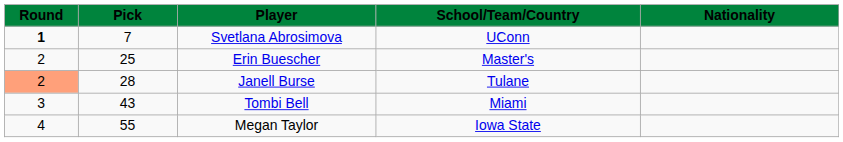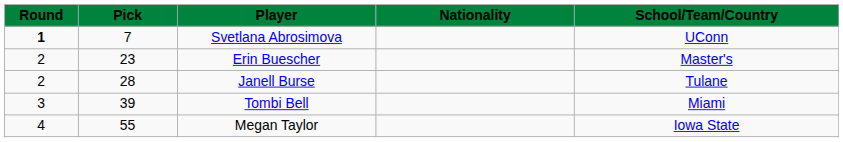 <table class="wikitable" style="text-align:center; width:60em">
 <tr>
 <th style="background: #00843D" width="2%"><span>Round</span></th>
 <th style="background: #00843D" width="5%"><span>Pick</span></th>
 <th style="background: #00843D" width="10%"><span>Player</span></th>
+<th style="background: #00843D" width="10%"><span>Nationality</span></th>
 <th style="background: #00843D" width="10%"><span>School/Team/Country</span></th>
-<th style="background: #00843D" width="10%"><span>Nationality</span></th>
 </tr>
 <tr>
 <td><strong>1</strong></td>
 <td>7</td>
 <td><a href='#'>Svetlana Abrosimova</a></td>
+<td></td>
 <td><a href='#'>UConn</a></td>
-<td></td>
 </tr>
 <tr>
 <td>2</td>
-<td>25</td>
+<td>23</td>
 <td><a href='#'>Erin Buescher</a></td>
+<td></td>
 <td><a href='#'>Master's</a></td>
-<td></td>
 </tr>
 <tr>
-<td style="background: lightsalmon;">2</td>
+<td>2</td>
 <td>28</td>
 <td><a href='#'>Janell Burse</a></td>
+<td></td>
 <td><a href='#'>Tulane</a></td>
-<td></td>
 </tr>
 <tr>
 <td>3</td>
-<td>43</td>
+<td>39</td>
 <td><a href='#'>Tombi Bell</a></td>
+<td></td>
 <td><a href='#'>Miami</a></td>
-<td></td>
 </tr>
 <tr>
 <td>4</td>
 <td>55</td>
 <td>Megan Taylor</td>
+<td></td>
 <td><a href='#'>Iowa State</a></td>
-<td></td>
 </tr>
 </table>
